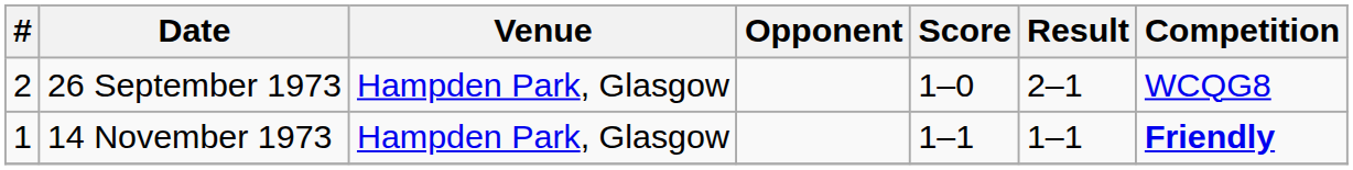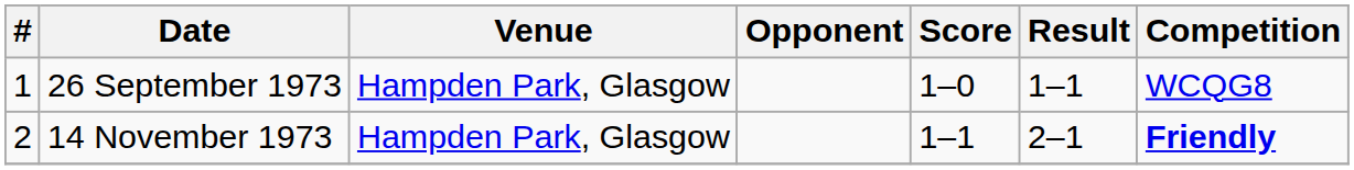 <table class="wikitable">
 <tr>
 <th>#</th>
 <th>Date</th>
 <th>Venue</th>
 <th>Opponent</th>
 <th>Score</th>
 <th>Result</th>
 <th>Competition</th>
 </tr>
 <tr>
-<td>2</td>
+<td>1</td>
 <td>26 September 1973</td>
 <td><a href='#'>Hampden Park</a>, Glasgow</td>
 <td></td>
 <td>1–0</td>
-<td>2–1</td>
+<td>1–1</td>
 <td><a href='#'>WCQG8</a></td>
 </tr>
 <tr>
-<td>1</td>
+<td>2</td>
 <td>14 November 1973</td>
 <td><a href='#'>Hampden Park</a>, Glasgow</td>
 <td></td>
 <td>1–1</td>
-<td>1–1</td>
+<td>2–1</td>
 <td><strong><a href='#'>Friendly</a></strong></td>
 </tr>
 <tr>
 </tr>
 </table>
